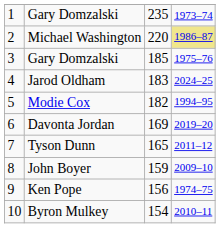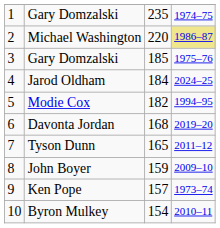 <table class="wikitable">
 <tr>
 </tr>
 <tr>
 <td>1</td>
 <td>Gary Domzalski</td>
 <td>235</td>
-<td style="font-size:80%;"><a href='#'>1973–74</a></td>
+<td style="font-size:80%;"><a href='#'>1974–75</a></td>
 </tr>
 <tr>
 <td>2</td>
 <td>Michael Washington</td>
 <td>220</td>
 <td style="background: khaki; font-size:80%;"><a href='#'>1986–87</a></td>
 </tr>
 <tr>
 <td>3</td>
 <td>Gary Domzalski</td>
 <td>185</td>
 <td style="font-size:80%;"><a href='#'>1975–76</a></td>
 </tr>
 <tr>
 <td>4</td>
 <td>Jarod Oldham</td>
-<td>183</td>
+<td>184</td>
 <td style="font-size:80%;"><a href='#'>2024–25</a></td>
 </tr>
 <tr>
 <td>5</td>
 <td><a href='#'>Modie Cox</a></td>
 <td>182</td>
 <td style="font-size:80%;"><a href='#'>1994–95</a></td>
 </tr>
 <tr>
 <td>6</td>
 <td>Davonta Jordan</td>
-<td>169</td>
+<td>168</td>
 <td style="font-size:80%;"><a href='#'>2019–20</a></td>
 </tr>
 <tr>
 <td>7</td>
 <td>Tyson Dunn</td>
 <td>165</td>
 <td style="font-size:80%;"><a href='#'>2011–12</a></td>
 </tr>
 <tr>
 <td>8</td>
 <td>John Boyer</td>
 <td>159</td>
 <td style="font-size:80%;"><a href='#'>2009–10</a></td>
 </tr>
 <tr>
 <td>9</td>
 <td>Ken Pope</td>
-<td>156</td>
-<td style="font-size:80%;"><a href='#'>1974–75</a></td>
+<td>157</td>
+<td style="font-size:80%;"><a href='#'>1973–74</a></td>
 </tr>
 <tr>
 <td>10</td>
 <td>Byron Mulkey</td>
 <td>154</td>
 <td style="font-size:80%;"><a href='#'>2010–11</a></td>
 </tr>
 </table>
